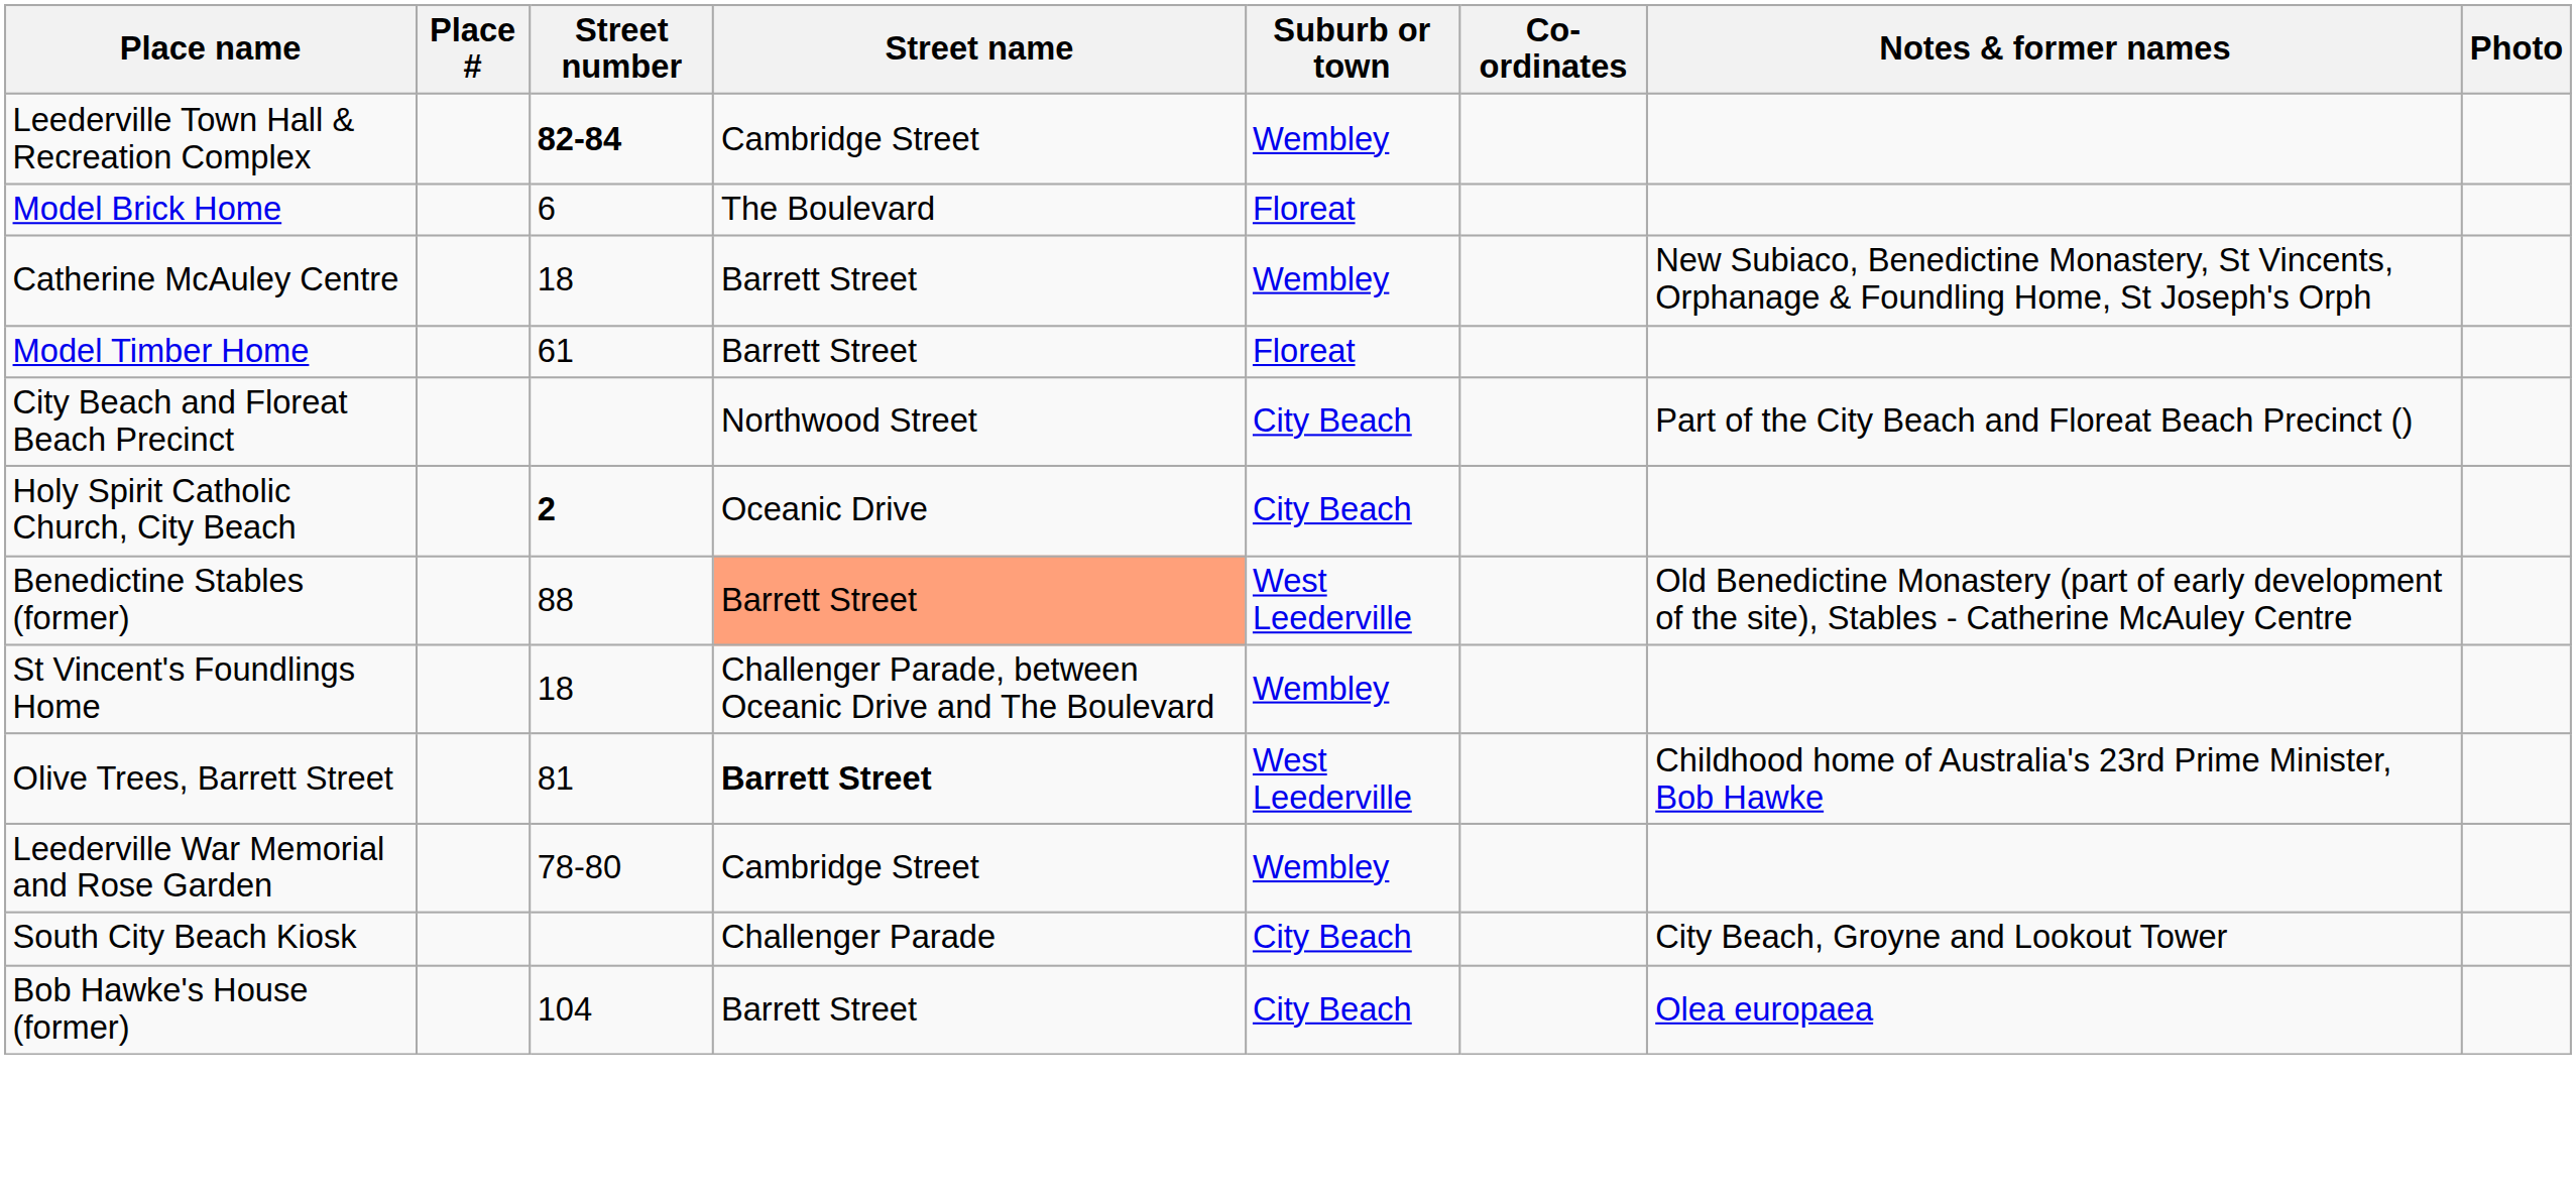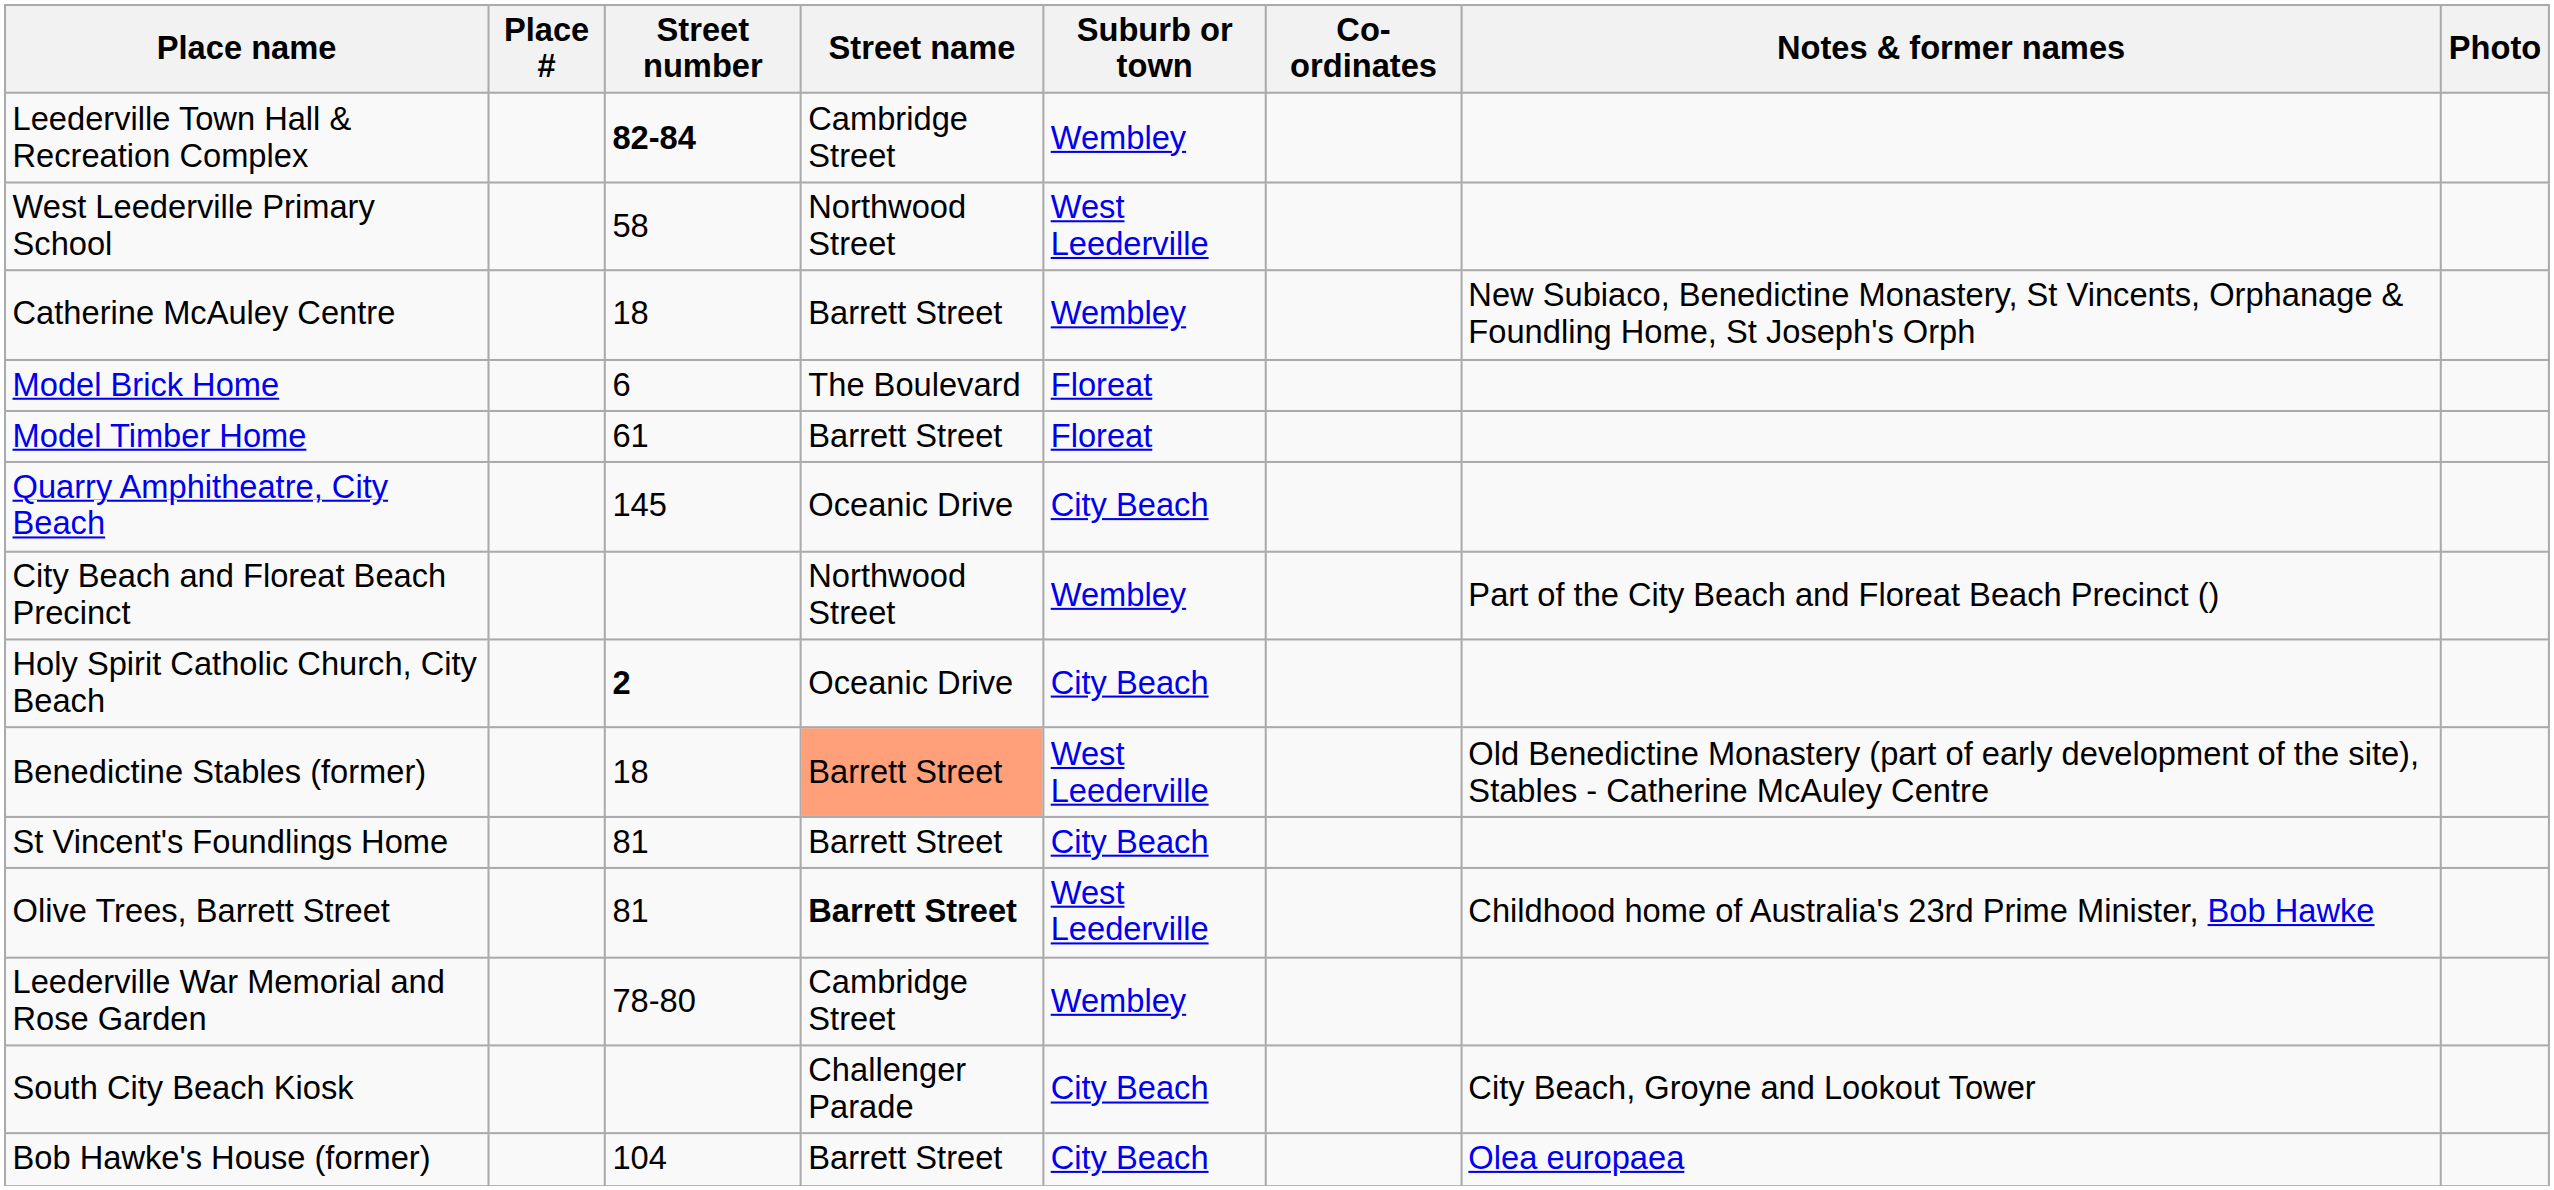 <table class="wikitable sortable">
 <tr>
 <th>Place name</th>
 <th>Place #</th>
 <th>Street number</th>
 <th>Street name</th>
 <th>Suburb or town</th>
 <th>Co-ordinates</th>
 <th class="unsortable">Notes & former names</th>
 <th class="unsortable">Photo</th>
 </tr>
 <tr>
 <td>Leederville Town Hall & Recreation Complex</td>
 <td></td>
 <td><strong>82-84</strong></td>
 <td>Cambridge Street</td>
 <td><a href='#'>Wembley</a></td>
 <td></td>
 <td></td>
 <td></td>
 </tr>
 <tr>
-<td><a href='#'>Model Brick Home</a></td>
+<td>West Leederville Primary School</td>
 <td></td>
-<td>6</td>
-<td>The Boulevard</td>
-<td><a href='#'>Floreat</a></td>
+<td>58</td>
+<td>Northwood Street</td>
+<td><a href='#'>West Leederville</a></td>
 <td></td>
 <td></td>
 <td></td>
 </tr>
 <tr>
 <td>Catherine McAuley Centre</td>
 <td></td>
 <td>18</td>
 <td>Barrett Street</td>
 <td><a href='#'>Wembley</a></td>
 <td></td>
 <td>New Subiaco, Benedictine Monastery, St Vincents, Orphanage & Foundling Home, St Joseph's Orph</td>
 <td></td>
 </tr>
 <tr>
+<td><a href='#'>Model Brick Home</a></td>
+<td></td>
+<td>6</td>
+<td>The Boulevard</td>
+<td><a href='#'>Floreat</a></td>
+<td></td>
+<td></td>
+<td></td>
+</tr>
+<tr>
 <td><a href='#'>Model Timber Home</a></td>
 <td></td>
 <td>61</td>
 <td>Barrett Street</td>
 <td><a href='#'>Floreat</a></td>
 <td></td>
 <td></td>
 <td></td>
 </tr>
 <tr>
+<td><a href='#'>Quarry Amphitheatre, City Beach</a></td>
+<td></td>
+<td>145</td>
+<td>Oceanic Drive</td>
+<td><a href='#'>City Beach</a></td>
+<td></td>
+<td></td>
+<td></td>
+</tr>
+<tr>
 <td>City Beach and Floreat Beach Precinct</td>
 <td></td>
 <td></td>
 <td>Northwood Street</td>
-<td><a href='#'>City Beach</a></td>
+<td><a href='#'>Wembley</a></td>
 <td></td>
 <td>Part of the City Beach and Floreat Beach Precinct ()</td>
 <td></td>
 </tr>
 <tr>
 <td>Holy Spirit Catholic Church, City Beach</td>
 <td></td>
 <td><strong>2</strong></td>
 <td>Oceanic Drive</td>
 <td><a href='#'>City Beach</a></td>
 <td></td>
 <td></td>
 <td></td>
 </tr>
 <tr>
 <td>Benedictine Stables (former)</td>
 <td></td>
-<td>88</td>
+<td>18</td>
 <td style="background: lightsalmon;">Barrett Street</td>
 <td><a href='#'>West Leederville</a></td>
 <td></td>
 <td>Old Benedictine Monastery (part of early development of the site), Stables - Catherine McAuley Centre</td>
 <td></td>
 </tr>
 <tr>
 <td>St Vincent's Foundlings Home</td>
 <td></td>
-<td>18</td>
-<td>Challenger Parade, between Oceanic Drive and The Boulevard</td>
-<td><a href='#'>Wembley</a></td>
+<td>81</td>
+<td>Barrett Street</td>
+<td><a href='#'>City Beach</a></td>
 <td></td>
 <td></td>
 <td></td>
 </tr>
 <tr>
 <td>Olive Trees, Barrett Street</td>
 <td></td>
 <td>81</td>
 <td><strong>Barrett Street</strong></td>
 <td><a href='#'>West Leederville</a></td>
 <td></td>
 <td>Childhood home of Australia's 23rd Prime Minister, <a href='#'>Bob Hawke</a></td>
 <td></td>
 </tr>
 <tr>
 <td>Leederville War Memorial and Rose Garden</td>
 <td></td>
 <td>78-80</td>
 <td>Cambridge Street</td>
 <td><a href='#'>Wembley</a></td>
 <td></td>
 <td></td>
 <td></td>
 </tr>
 <tr>
 <td>South City Beach Kiosk</td>
 <td></td>
 <td></td>
 <td>Challenger Parade</td>
 <td><a href='#'>City Beach</a></td>
 <td></td>
 <td>City Beach, Groyne and Lookout Tower</td>
 <td></td>
 </tr>
 <tr>
 <td>Bob Hawke's House (former)</td>
 <td></td>
 <td>104</td>
 <td>Barrett Street</td>
 <td><a href='#'>City Beach</a></td>
 <td></td>
 <td><a href='#'>Olea europaea</a></td>
 <td></td>
 </tr>
 </table>
